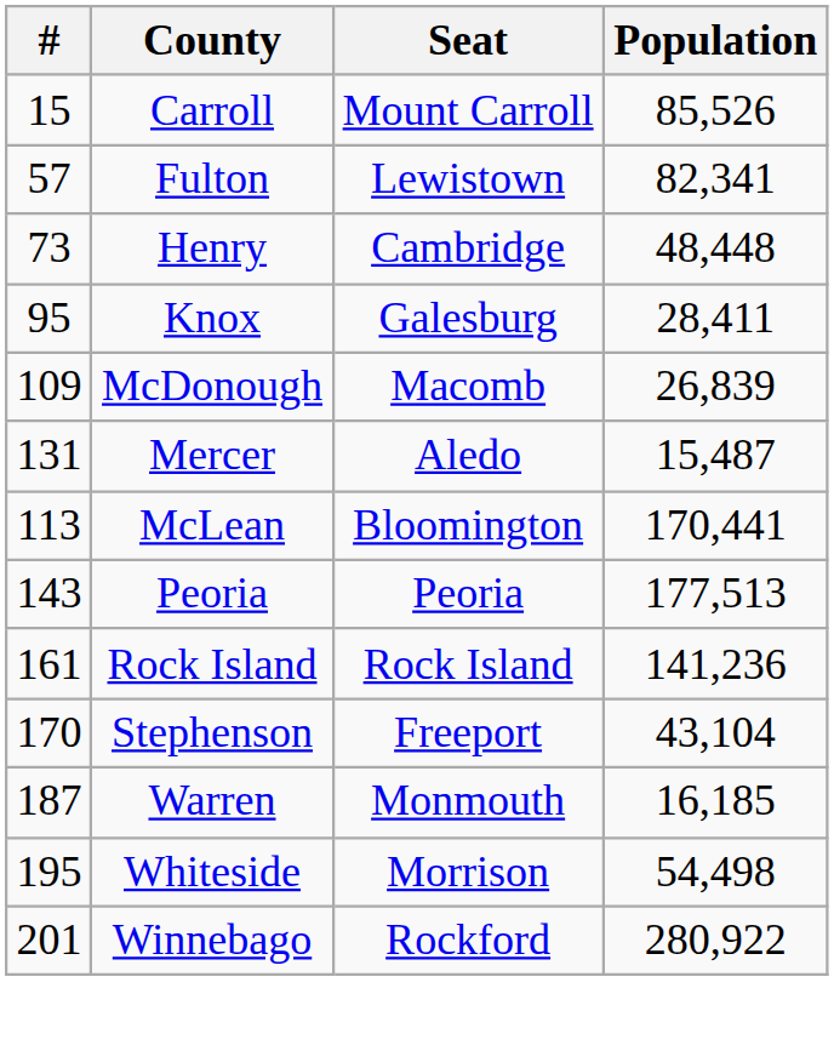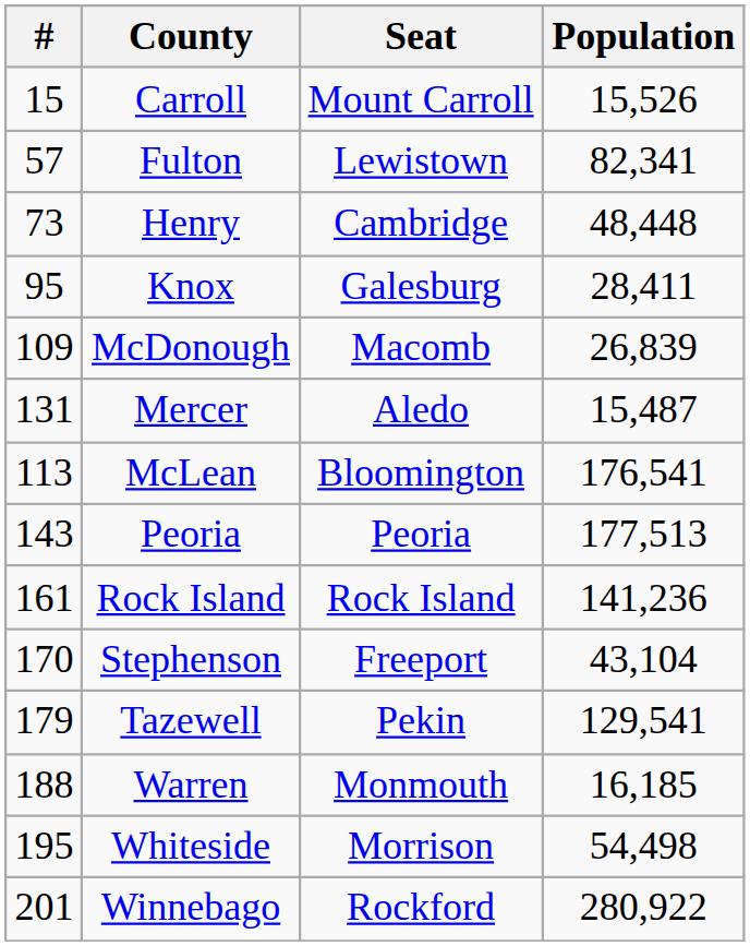 <table class="wikitable sortable" style="text-align:center;">
 <tr>
 <th>#</th>
 <th>County</th>
 <th>Seat</th>
 <th>Population</th>
 </tr>
 <tr>
 <td>15</td>
 <td><a href='#'>Carroll</a></td>
 <td><a href='#'>Mount Carroll</a></td>
-<td>85,526</td>
+<td>15,526</td>
 </tr>
 <tr>
 <td>57</td>
 <td><a href='#'>Fulton</a></td>
 <td><a href='#'>Lewistown</a></td>
 <td>82,341</td>
 </tr>
 <tr>
 <td>73</td>
 <td><a href='#'>Henry</a></td>
 <td><a href='#'>Cambridge</a></td>
 <td>48,448</td>
 </tr>
 <tr>
 <td>95</td>
 <td><a href='#'>Knox</a></td>
 <td><a href='#'>Galesburg</a></td>
 <td>28,411</td>
 </tr>
 <tr>
 <td>109</td>
 <td><a href='#'>McDonough</a></td>
 <td><a href='#'>Macomb</a></td>
 <td>26,839</td>
 </tr>
 <tr>
 <td>131</td>
 <td><a href='#'>Mercer</a></td>
 <td><a href='#'>Aledo</a></td>
 <td>15,487</td>
 </tr>
 <tr>
 <td>113</td>
 <td><a href='#'>McLean</a></td>
 <td><a href='#'>Bloomington</a></td>
-<td>170,441</td>
+<td>176,541</td>
 </tr>
 <tr>
 <td>143</td>
 <td><a href='#'>Peoria</a></td>
 <td><a href='#'>Peoria</a></td>
 <td>177,513</td>
 </tr>
 <tr>
 <td>161</td>
 <td><a href='#'>Rock Island</a></td>
 <td><a href='#'>Rock Island</a></td>
 <td>141,236</td>
 </tr>
 <tr>
 <td>170</td>
 <td><a href='#'>Stephenson</a></td>
 <td><a href='#'>Freeport</a></td>
 <td>43,104</td>
 </tr>
 <tr>
-<td>187</td>
+<td>179</td>
+<td><a href='#'>Tazewell</a></td>
+<td><a href='#'>Pekin</a></td>
+<td>129,541</td>
+</tr>
+<tr>
+<td>188</td>
 <td><a href='#'>Warren</a></td>
 <td><a href='#'>Monmouth</a></td>
 <td>16,185</td>
 </tr>
 <tr>
 <td>195</td>
 <td><a href='#'>Whiteside</a></td>
 <td><a href='#'>Morrison</a></td>
 <td>54,498</td>
 </tr>
 <tr>
 <td>201</td>
 <td><a href='#'>Winnebago</a></td>
 <td><a href='#'>Rockford</a></td>
 <td>280,922</td>
 </tr>
 </table>
